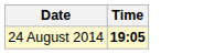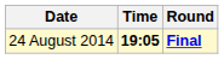 <table class="wikitable">
 <tr>
 <th>Date</th>
 <th>Time</th>
+<th>Round</th>
 </tr>
 <tr style=background:lemonchiffon>
 <td>24 August 2014</td>
 <td><strong>19:05</strong></td>
+<td><strong><a href='#'>Final</a></strong></td>
 </tr>
 </table>
